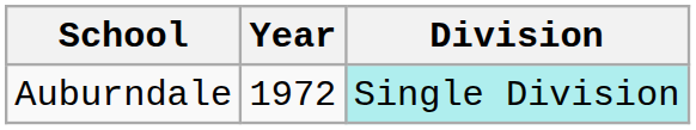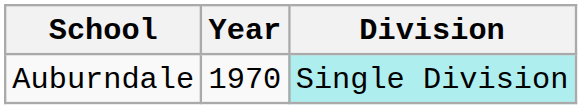 <table class="wikitable">
 <tr>
 <th>School</th>
 <th>Year</th>
 <th>Division</th>
 </tr>
 <tr>
 <td>Auburndale</td>
-<td>1972</td>
+<td>1970</td>
 <td style="background: paleturquoise;">Single Division</td>
 </tr>
 </table>
